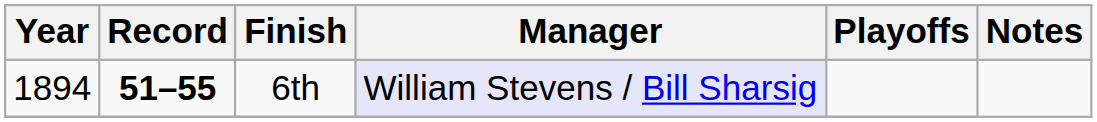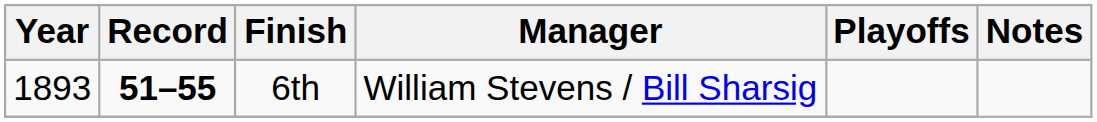 <table class="wikitable" style="text-align:center">
 <tr>
 <th>Year</th>
 <th>Record</th>
 <th>Finish</th>
 <th>Manager</th>
 <th>Playoffs</th>
 <th>Notes</th>
 </tr>
 <tr>
-<td>1894</td>
+<td>1893</td>
 <td><strong>51–55</strong></td>
 <td>6th</td>
-<td style="background: lavender;">William Stevens / <a href='#'>Bill Sharsig</a></td>
+<td>William Stevens / <a href='#'>Bill Sharsig</a></td>
 <td></td>
 </tr>
 <tr>
 </tr>
 </table>
